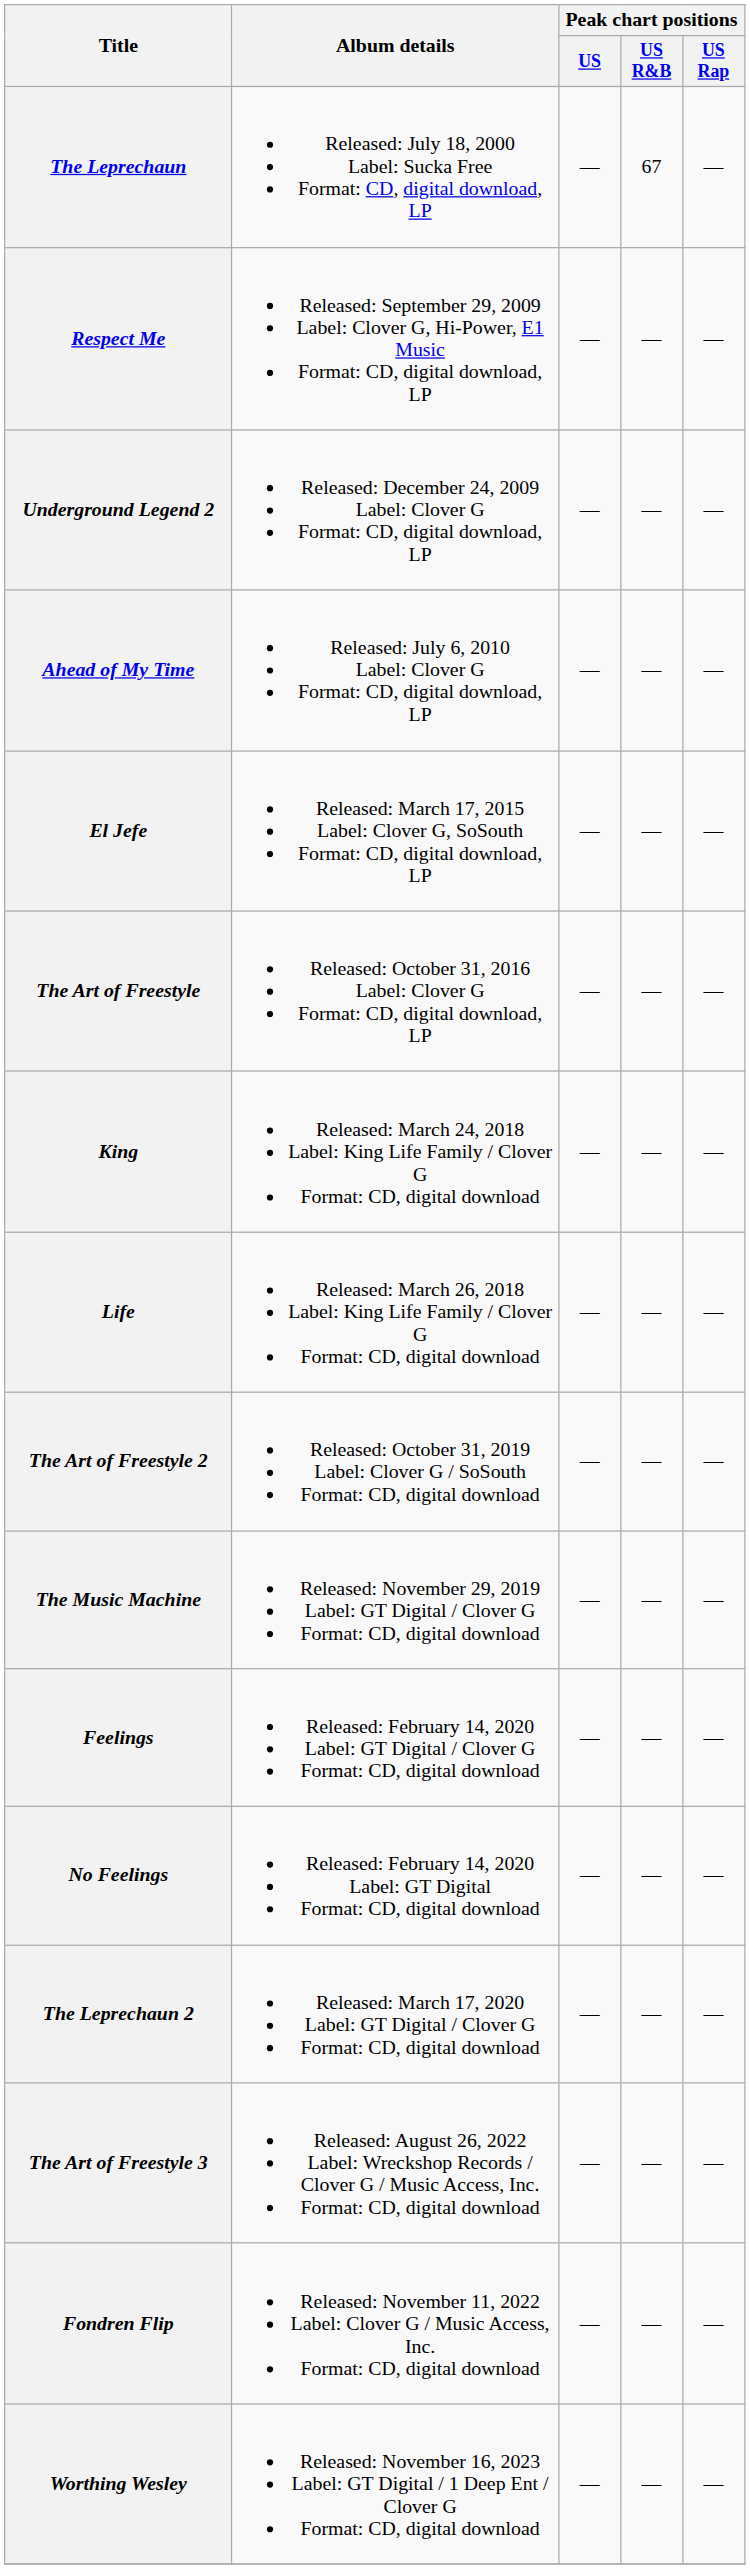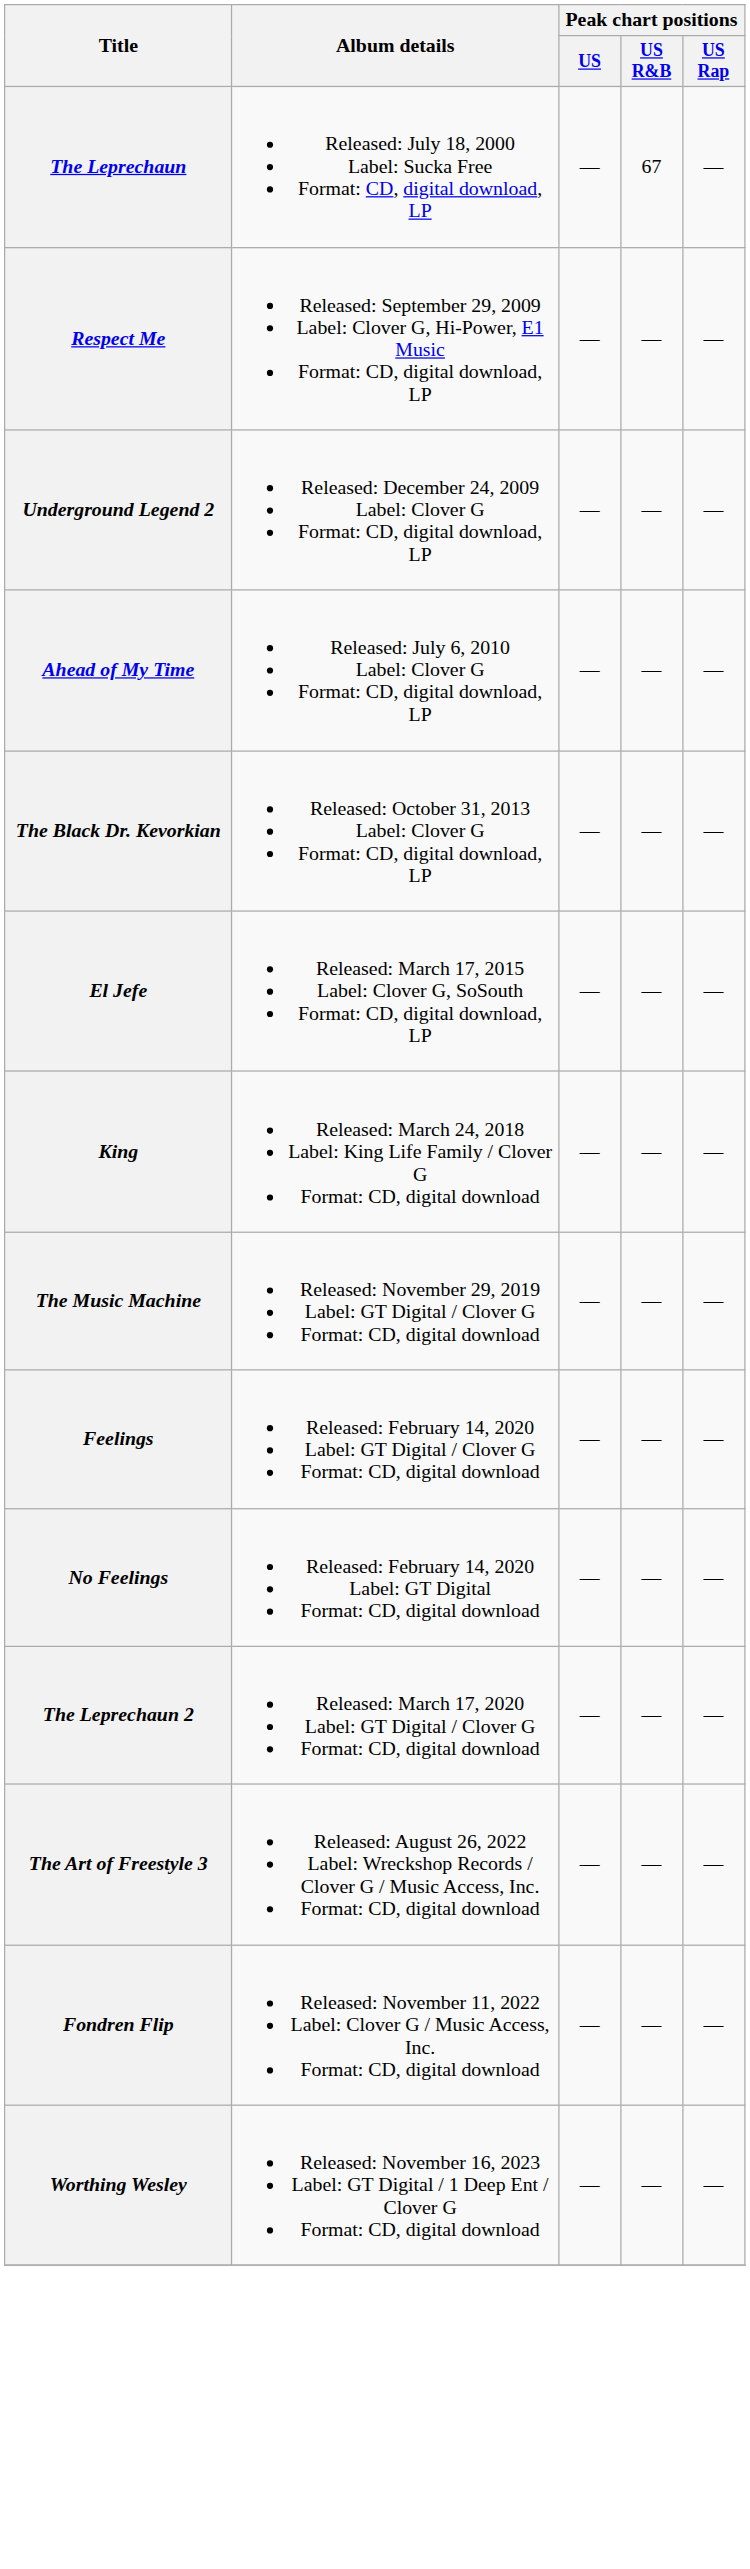 <table class="wikitable plainrowheaders" style="text-align:center;">
 <tr>
 <th scope="col" rowspan="2" style="width:11em;">Title</th>
 <th scope="col" rowspan="2" style="width:16em;">Album details</th>
 <th scope="col" colspan="3">Peak chart positions</th>
 </tr>
 <tr>
 <th style="width:3em;font-size:90%;"><a href='#'>US</a><br></th>
 <th style="width:3em;font-size:90%;"><a href='#'>US R&B</a></th>
 <th style="width:3em;font-size:90%;"><a href='#'>US Rap</a></th>
 </tr>
 <tr>
 <th scope="row"><em><a href='#'>The Leprechaun</a></em></th>
 <td><br><ul><li>Released: July 18, 2000</li><li>Label: Sucka Free</li><li>Format: <a href='#'>CD</a>, <a href='#'>digital download</a>, <a href='#'>LP</a></li></ul></td>
 <td>—</td>
 <td>67</td>
 <td>—</td>
 </tr>
 <tr>
 <th scope="row"><em><a href='#'>Respect Me</a></em></th>
 <td><br><ul><li>Released: September 29, 2009</li><li>Label: Clover G, Hi-Power, <a href='#'>E1 Music</a></li><li>Format: CD, digital download, LP</li></ul></td>
 <td>—</td>
 <td>—</td>
 <td>—</td>
 </tr>
 <tr>
 <th scope="row"><em>Underground Legend 2</em></th>
 <td><br><ul><li>Released: December 24, 2009</li><li>Label: Clover G</li><li>Format: CD, digital download, LP</li></ul></td>
 <td>—</td>
 <td>—</td>
 <td>—</td>
 </tr>
 <tr>
 <th scope="row"><em><a href='#'>Ahead of My Time</a></em></th>
 <td><br><ul><li>Released: July 6, 2010</li><li>Label: Clover G</li><li>Format: CD, digital download, LP</li></ul></td>
 <td>—</td>
 <td>—</td>
 <td>—</td>
 </tr>
 <tr>
+<th scope="row"><em>The Black Dr. Kevorkian</em></th>
+<td><br><ul><li>Released: October 31, 2013</li><li>Label: Clover G</li><li>Format: CD, digital download, LP</li></ul></td>
+<td>—</td>
+<td>—</td>
+<td>—</td>
+</tr>
+<tr>
 <th scope="row"><em>El Jefe</em></th>
 <td><br><ul><li>Released: March 17, 2015</li><li>Label: Clover G, SoSouth</li><li>Format: CD, digital download, LP</li></ul></td>
 <td>—</td>
 <td>—</td>
 <td>—</td>
 </tr>
 <tr>
-<th scope="row"><em>The Art of Freestyle</em></th>
-<td><br><ul><li>Released: October 31, 2016</li><li>Label: Clover G</li><li>Format: CD, digital download, LP</li></ul></td>
-<td>—</td>
-<td>—</td>
-<td>—</td>
-</tr>
-<tr>
 <th scope="row"><em>King</em></th>
 <td><br><ul><li>Released: March 24, 2018</li><li>Label: King Life Family / Clover G</li><li>Format: CD, digital download</li></ul></td>
-<td>—</td>
-<td>—</td>
-<td>—</td>
-</tr>
-<tr>
-<th scope="row"><em>Life</em></th>
-<td><br><ul><li>Released: March 26, 2018</li><li>Label: King Life Family / Clover G</li><li>Format: CD, digital download</li></ul></td>
-<td>—</td>
-<td>—</td>
-<td>—</td>
-</tr>
-<tr>
-<th scope="row"><em>The Art of Freestyle 2</em></th>
-<td><br><ul><li>Released: October 31, 2019</li><li>Label: Clover G / SoSouth</li><li>Format: CD, digital download</li></ul></td>
 <td>—</td>
 <td>—</td>
 <td>—</td>
 </tr>
 <tr>
 <th scope="row"><em>The Music Machine</em></th>
 <td><br><ul><li>Released: November 29, 2019</li><li>Label: GT Digital / Clover G</li><li>Format: CD, digital download</li></ul></td>
 <td>—</td>
 <td>—</td>
 <td>—</td>
 </tr>
 <tr>
 <th scope="row"><em>Feelings</em></th>
 <td><br><ul><li>Released: February 14, 2020</li><li>Label: GT Digital / Clover G</li><li>Format: CD, digital download</li></ul></td>
 <td>—</td>
 <td>—</td>
 <td>—</td>
 </tr>
 <tr>
 <th scope="row"><em>No Feelings</em></th>
 <td><br><ul><li>Released: February 14, 2020</li><li>Label: GT Digital</li><li>Format: CD, digital download</li></ul></td>
 <td>—</td>
 <td>—</td>
 <td>—</td>
 </tr>
 <tr>
 <th scope="row"><em>The Leprechaun 2</em></th>
 <td><br><ul><li>Released: March 17, 2020</li><li>Label: GT Digital / Clover G</li><li>Format: CD, digital download</li></ul></td>
 <td>—</td>
 <td>—</td>
 <td>—</td>
 </tr>
 <tr>
 <th scope="row"><em>The Art of Freestyle 3</em></th>
 <td><br><ul><li>Released: August 26, 2022</li><li>Label: Wreckshop Records / Clover G / Music Access, Inc.</li><li>Format: CD, digital download</li></ul></td>
 <td>—</td>
 <td>—</td>
 <td>—</td>
 </tr>
 <tr>
 <th scope="row"><em>Fondren Flip</em></th>
 <td><br><ul><li>Released: November 11, 2022</li><li>Label: Clover G / Music Access, Inc.</li><li>Format: CD, digital download</li></ul></td>
 <td>—</td>
 <td>—</td>
 <td>—</td>
 </tr>
 <tr>
 <th scope="row"><em>Worthing Wesley</em></th>
 <td><br><ul><li>Released: November 16, 2023</li><li>Label: GT Digital / 1 Deep Ent / Clover G</li><li>Format: CD, digital download</li></ul></td>
 <td>—</td>
 <td>—</td>
 <td>—</td>
 </tr>
 <tr>
 </tr>
 </table>
